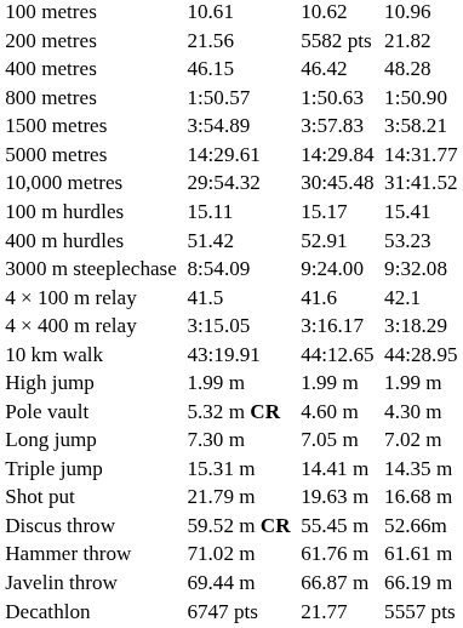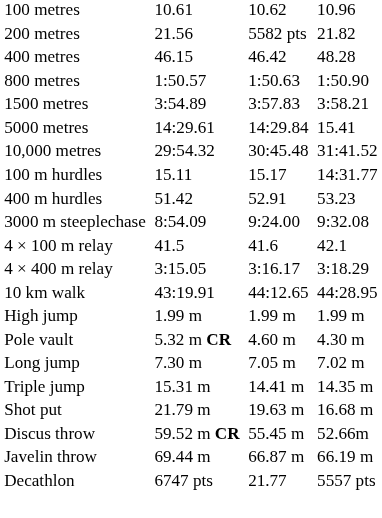 <table>
 <tr>
 <td>100 metres</td>
 <td></td>
 <td>10.61</td>
 <td></td>
 <td>10.62</td>
 <td></td>
 <td>10.96</td>
 </tr>
 <tr>
 <td>200 metres</td>
 <td></td>
 <td>21.56</td>
 <td></td>
 <td>5582 pts</td>
 <td></td>
 <td>21.82</td>
 </tr>
 <tr>
 <td>400 metres</td>
 <td></td>
 <td>46.15</td>
 <td></td>
 <td>46.42</td>
 <td></td>
 <td>48.28</td>
 </tr>
 <tr>
 <td>800 metres</td>
 <td></td>
 <td>1:50.57</td>
 <td></td>
 <td>1:50.63</td>
 <td></td>
 <td>1:50.90</td>
 </tr>
 <tr>
 <td>1500 metres</td>
 <td></td>
 <td>3:54.89</td>
 <td></td>
 <td>3:57.83</td>
 <td></td>
 <td>3:58.21</td>
 </tr>
 <tr>
 <td>5000 metres</td>
 <td></td>
 <td>14:29.61</td>
 <td></td>
 <td>14:29.84</td>
 <td></td>
-<td>14:31.77</td>
+<td>15.41</td>
 </tr>
 <tr>
 <td>10,000 metres</td>
 <td></td>
 <td>29:54.32</td>
 <td></td>
 <td>30:45.48</td>
 <td></td>
 <td>31:41.52</td>
 </tr>
 <tr>
 <td>100 m hurdles</td>
 <td></td>
 <td>15.11</td>
 <td></td>
 <td>15.17</td>
 <td></td>
-<td>15.41</td>
+<td>14:31.77</td>
 </tr>
 <tr>
 <td>400 m hurdles</td>
 <td></td>
 <td>51.42</td>
 <td></td>
 <td>52.91</td>
 <td></td>
 <td>53.23</td>
 </tr>
 <tr>
 <td>3000 m steeplechase</td>
 <td></td>
 <td>8:54.09</td>
 <td></td>
 <td>9:24.00</td>
 <td></td>
 <td>9:32.08</td>
 </tr>
 <tr>
 <td>4 × 100 m relay</td>
 <td></td>
 <td>41.5</td>
 <td></td>
 <td>41.6</td>
 <td></td>
 <td>42.1</td>
 </tr>
 <tr>
 <td>4 × 400 m relay</td>
 <td></td>
 <td>3:15.05</td>
 <td></td>
 <td>3:16.17</td>
 <td></td>
 <td>3:18.29</td>
 </tr>
 <tr>
 <td>10 km walk</td>
 <td></td>
 <td>43:19.91</td>
 <td></td>
 <td>44:12.65</td>
 <td></td>
 <td>44:28.95</td>
 </tr>
 <tr>
 <td>High jump</td>
 <td></td>
 <td>1.99 m</td>
 <td></td>
 <td>1.99 m</td>
 <td></td>
 <td>1.99 m</td>
 </tr>
 <tr>
 <td>Pole vault</td>
 <td></td>
 <td>5.32 m <strong>CR</strong></td>
 <td></td>
 <td>4.60 m</td>
 <td></td>
 <td>4.30 m</td>
 </tr>
 <tr>
 <td>Long jump</td>
 <td></td>
 <td>7.30 m</td>
 <td></td>
 <td>7.05 m</td>
 <td></td>
 <td>7.02 m</td>
 </tr>
 <tr>
 <td>Triple jump</td>
 <td></td>
 <td>15.31 m</td>
 <td></td>
 <td>14.41 m</td>
 <td></td>
 <td>14.35 m</td>
 </tr>
 <tr>
 <td>Shot put</td>
 <td></td>
 <td>21.79 m</td>
 <td></td>
 <td>19.63 m</td>
 <td></td>
 <td>16.68 m</td>
 </tr>
 <tr>
 <td>Discus throw</td>
 <td></td>
 <td>59.52 m <strong>CR</strong></td>
 <td></td>
 <td>55.45 m</td>
 <td></td>
 <td>52.66m</td>
 </tr>
 <tr>
-<td>Hammer throw</td>
-<td></td>
-<td>71.02 m</td>
-<td></td>
-<td>61.76 m</td>
-<td></td>
-<td>61.61 m</td>
-</tr>
-<tr>
 <td>Javelin throw</td>
 <td></td>
 <td>69.44 m</td>
 <td></td>
 <td>66.87 m</td>
 <td></td>
 <td>66.19 m</td>
 </tr>
 <tr>
 <td>Decathlon</td>
 <td></td>
 <td>6747 pts</td>
 <td></td>
 <td>21.77</td>
 <td></td>
 <td>5557 pts</td>
 </tr>
 </table>
